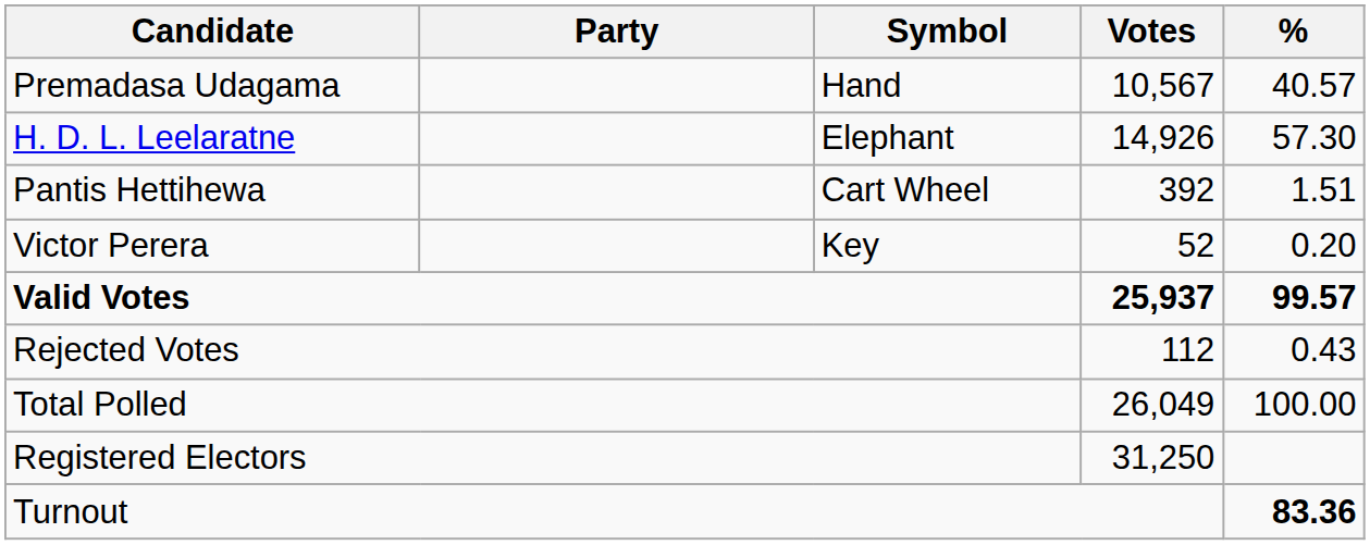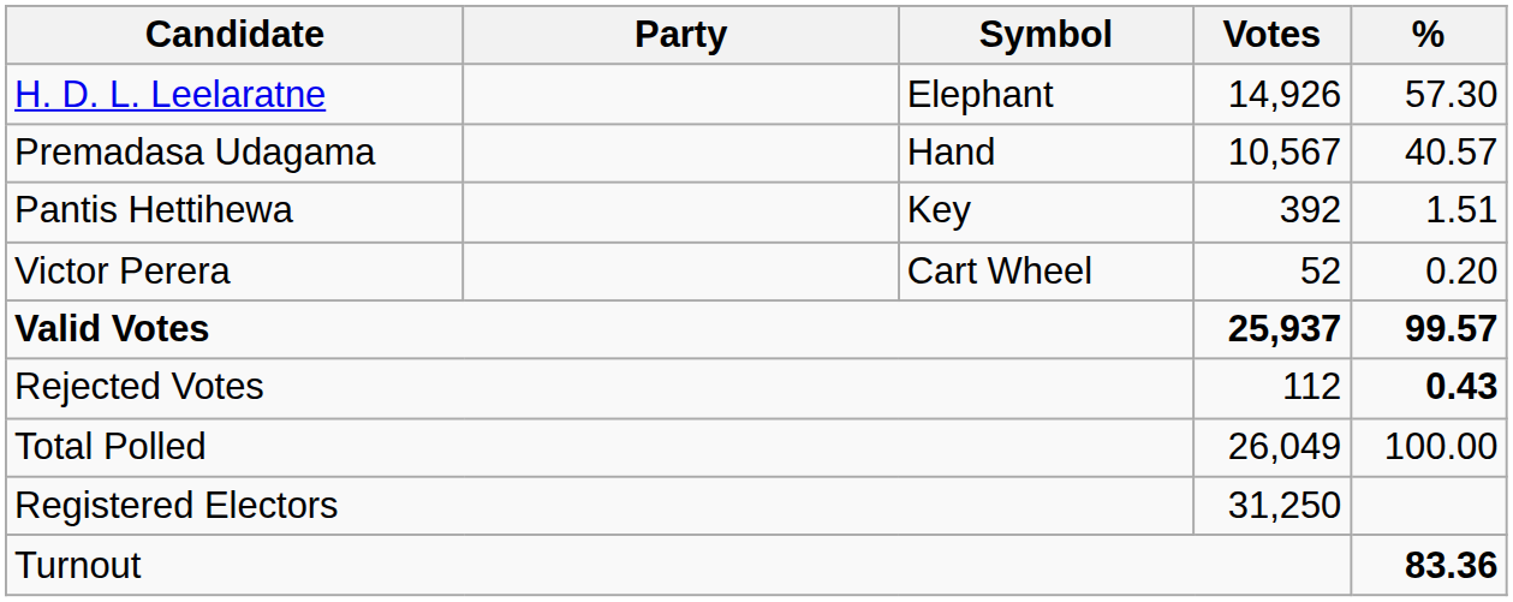 <table class="wikitable" border="1" style="text-align:right;">
 <tr>
 <th align=left width="190">Candidate</th>
 <th align=left width="180">Party</th>
 <th align=left width="120">Symbol</th>
 <th align=left width="60">Votes</th>
 <th align=left width="60">%</th>
 </tr>
 <tr>
+<td align=left><a href='#'>H. D. L. Leelaratne</a></td>
+<td></td>
+<td align=left>Elephant</td>
+<td align=right>14,926</td>
+<td align=right>57.30</td>
+</tr>
+<tr>
 <td align=left>Premadasa Udagama</td>
 <td></td>
 <td align=left>Hand</td>
 <td align=right>10,567</td>
 <td>40.57</td>
 </tr>
 <tr>
-<td align=left><a href='#'>H. D. L. Leelaratne</a></td>
-<td></td>
-<td align=left>Elephant</td>
-<td align=right>14,926</td>
-<td align=right>57.30</td>
-</tr>
-<tr>
 <td align=left>Pantis Hettihewa</td>
 <td></td>
-<td align=left>Cart Wheel</td>
+<td align=left>Key</td>
 <td align=right>392</td>
 <td>1.51</td>
 </tr>
 <tr>
 <td align=left>Victor Perera</td>
 <td></td>
-<td align=left>Key</td>
+<td align=left>Cart Wheel</td>
 <td align=right>52</td>
 <td>0.20</td>
 </tr>
 <tr>
 <td align=left colspan=3><strong>Valid Votes</strong></td>
 <td align=right><strong>25,937</strong></td>
 <td><strong>99.57</strong></td>
 </tr>
 <tr>
 <td align=left colspan=3>Rejected Votes</td>
 <td align=right>112</td>
-<td align=right>0.43</td>
+<td align=right><strong>0.43</strong></td>
 </tr>
 <tr>
 <td align=left colspan=3>Total Polled</td>
 <td align=right>26,049</td>
 <td align=right>100.00</td>
 </tr>
 <tr>
 <td align=left colspan=3>Registered Electors</td>
 <td align=right>31,250</td>
 <td></td>
 </tr>
 <tr>
 <td align=left colspan=4>Turnout</td>
 <td align=right><strong>83.36</strong></td>
 </tr>
 </table>
